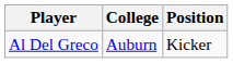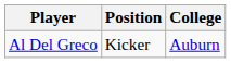 <table class="wikitable">
 <tr>
 <th>Player</th>
+<th>Position</th>
 <th>College</th>
-<th>Position</th>
 </tr>
 <tr>
 <td><a href='#'>Al Del Greco</a></td>
+<td>Kicker</td>
 <td><a href='#'>Auburn</a></td>
-<td>Kicker</td>
 </tr>
 </table>
